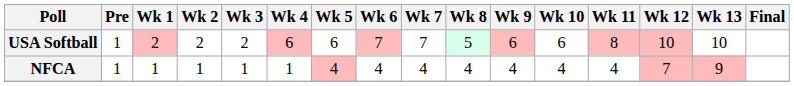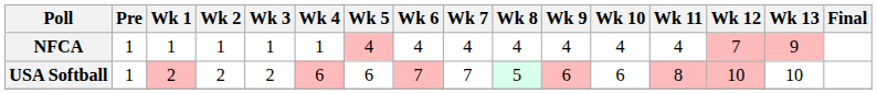 <table class="wikitable" style="white-space:nowrap;">
 <tr>
 <th>Poll</th>
 <th>Pre</th>
 <th>Wk 1</th>
 <th>Wk 2</th>
 <th>Wk 3</th>
 <th>Wk 4</th>
 <th>Wk 5</th>
 <th>Wk 6</th>
 <th>Wk 7</th>
 <th>Wk 8</th>
 <th>Wk 9</th>
 <th>Wk 10</th>
 <th>Wk 11</th>
 <th>Wk 12</th>
 <th>Wk 13</th>
 <th>Final</th>
 </tr>
 <tr style="text-align:center;">
+<th>NFCA</th>
+<td style="background:#FFF;">1</td>
+<td style="background:#FFF;">1</td>
+<td style="background:#FFF;">1</td>
+<td style="background:#FFF;">1</td>
+<td style="background:#FFF;">1</td>
+<td style="background:#ffbbbb;">4</td>
+<td style="background:#FFF;">4</td>
+<td style="background:#FFF;">4</td>
+<td style="background:#FFF;">4</td>
+<td style="background:#FFF;">4</td>
+<td style="background:#FFF;">4</td>
+<td style="background:#FFF;">4</td>
+<td style="background:#ffbbbb;">7</td>
+<td style="background:#ffbbbb;">9</td>
+<td style="background:#FFF;"></td>
+</tr>
+<tr style="text-align:center;">
 <th>USA Softball</th>
 <td style="background:#FFF;">1</td>
 <td style="background:#ffbbbb;">2</td>
 <td style="background:#FFF;">2</td>
 <td style="background:#FFF;">2</td>
 <td style="background:#ffbbbb;">6</td>
 <td style="background:#FFF;">6</td>
 <td style="background:#ffbbbb;">7</td>
 <td style="background:#FFF;">7</td>
 <td style="background:#D8FFEB;">5</td>
 <td style="background:#ffbbbb;">6</td>
 <td style="background:#FFF;">6</td>
 <td style="background:#ffbbbb;">8</td>
 <td style="background:#ffbbbb;">10</td>
 <td style="background:#FFF;">10</td>
 <td style="background:#FFF;"></td>
 </tr>
-<tr style="text-align:center;">
-<th>NFCA</th>
-<td style="background:#FFF;">1</td>
-<td style="background:#FFF;">1</td>
-<td style="background:#FFF;">1</td>
-<td style="background:#FFF;">1</td>
-<td style="background:#FFF;">1</td>
-<td style="background:#ffbbbb;">4</td>
-<td style="background:#FFF;">4</td>
-<td style="background:#FFF;">4</td>
-<td style="background:#FFF;">4</td>
-<td style="background:#FFF;">4</td>
-<td style="background:#FFF;">4</td>
-<td style="background:#FFF;">4</td>
-<td style="background:#ffbbbb;">7</td>
-<td style="background:#ffbbbb;">9</td>
-<td style="background:#FFF;"></td>
-</tr>
 <tr style="background:#f9f9f9;">
 </tr>
 </table>
